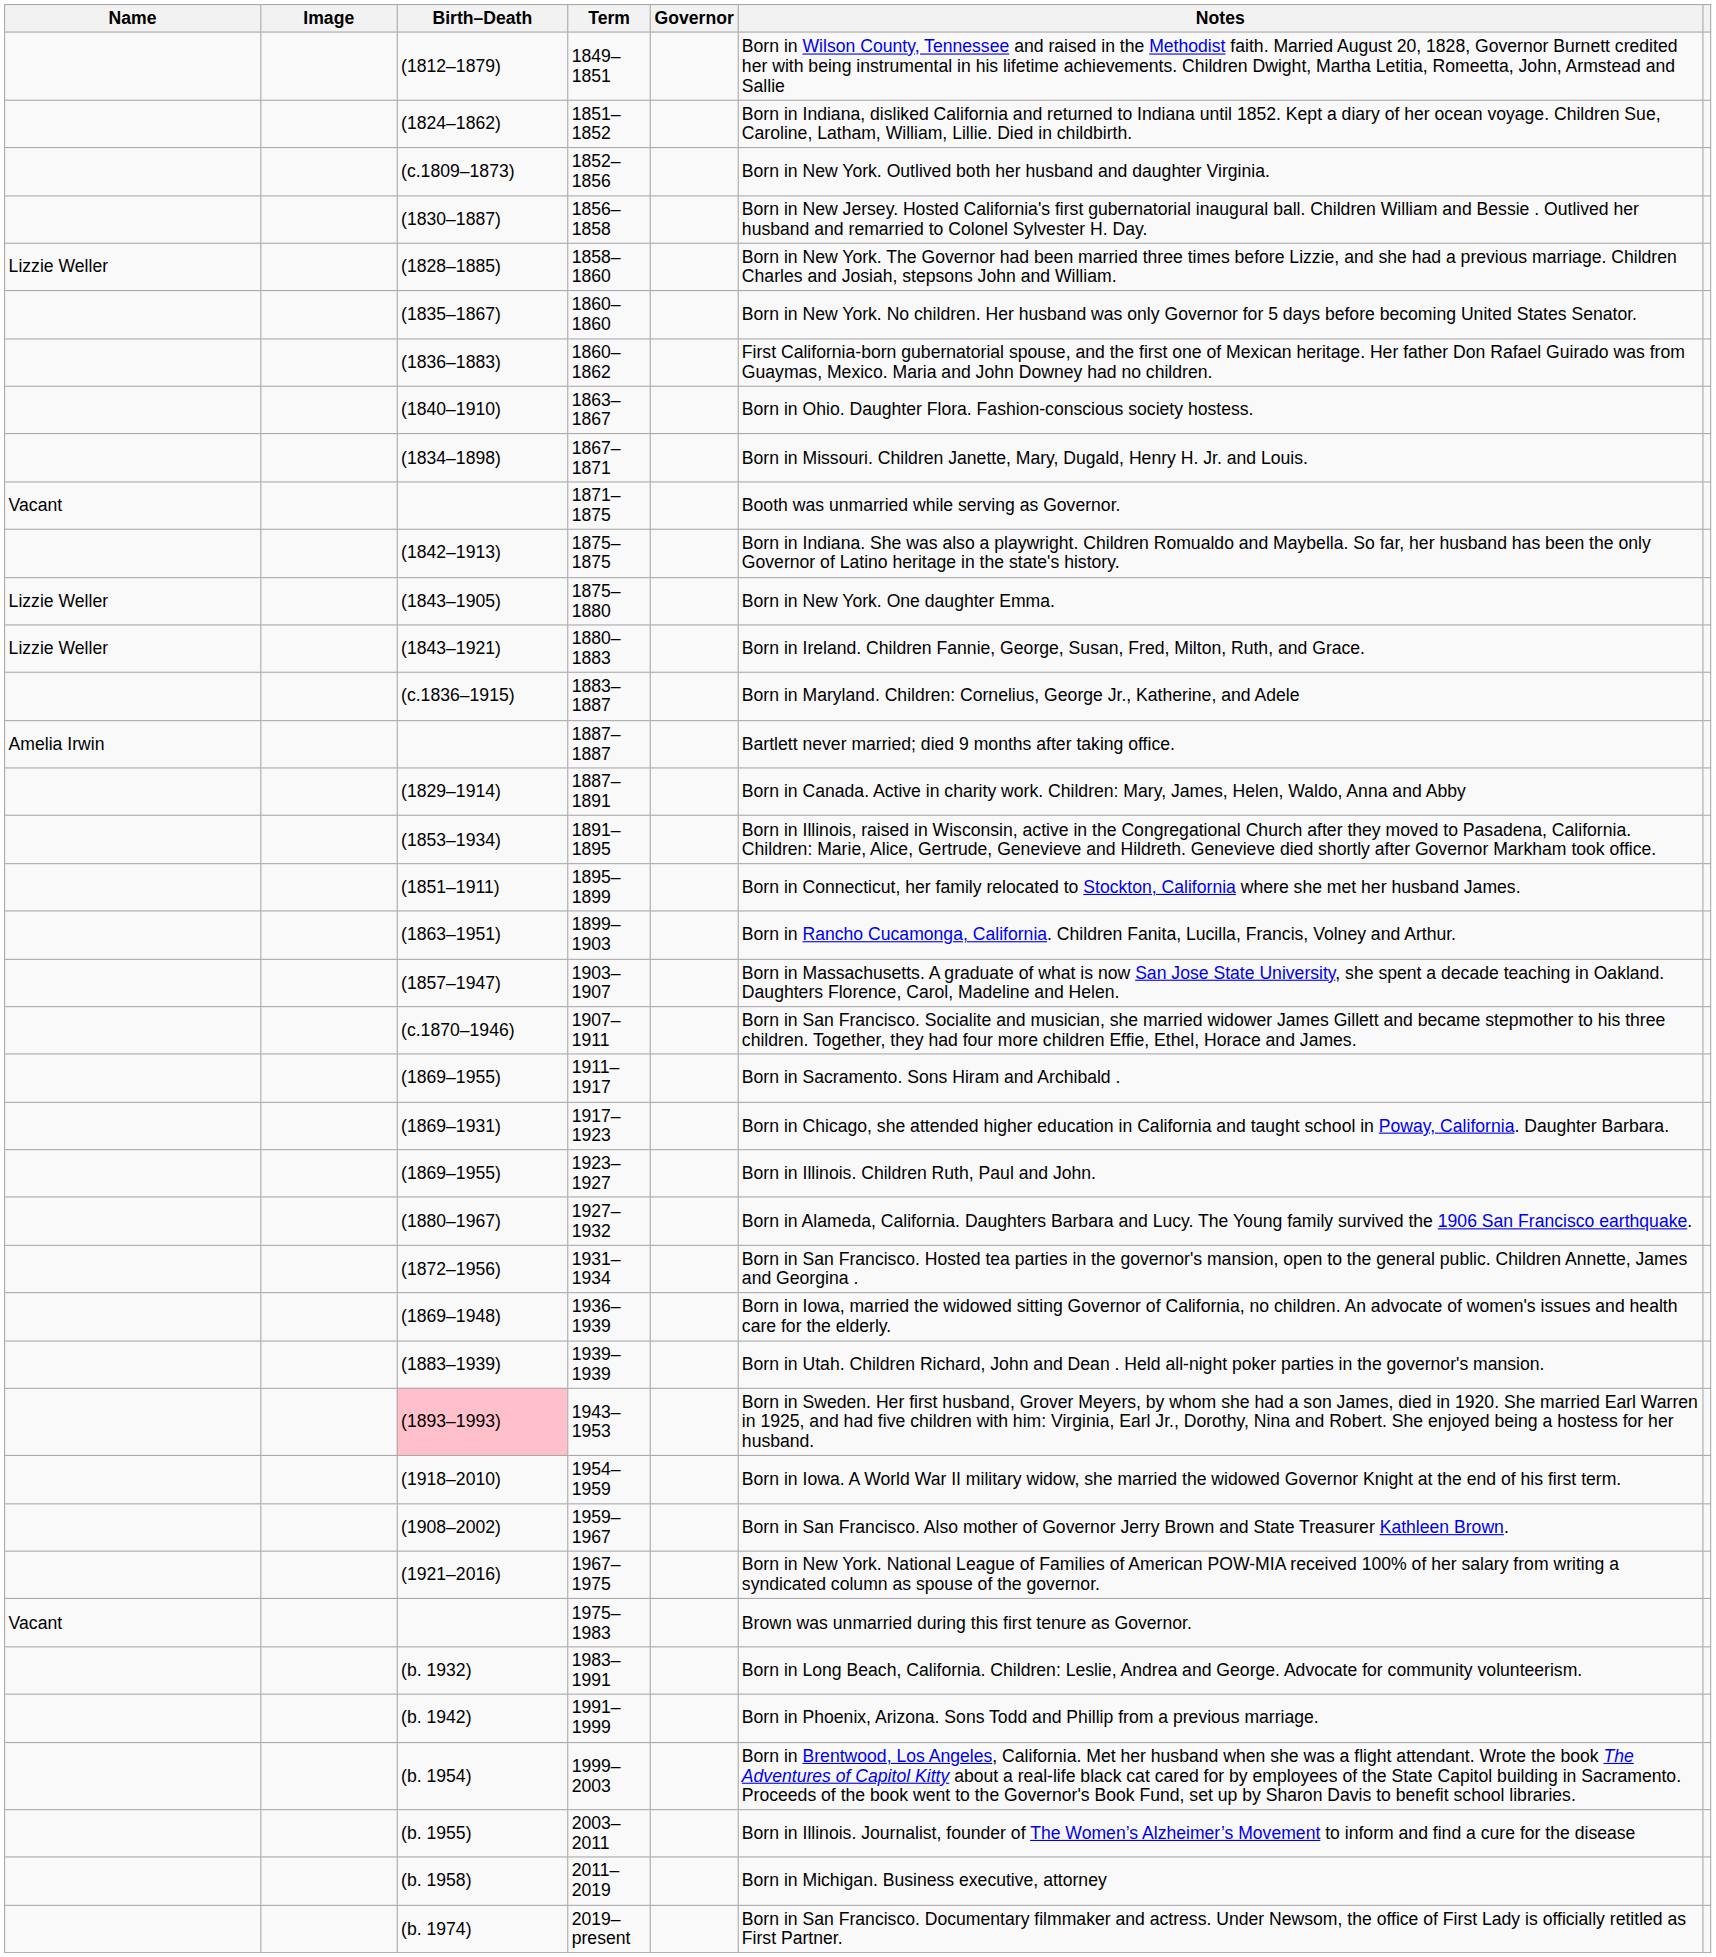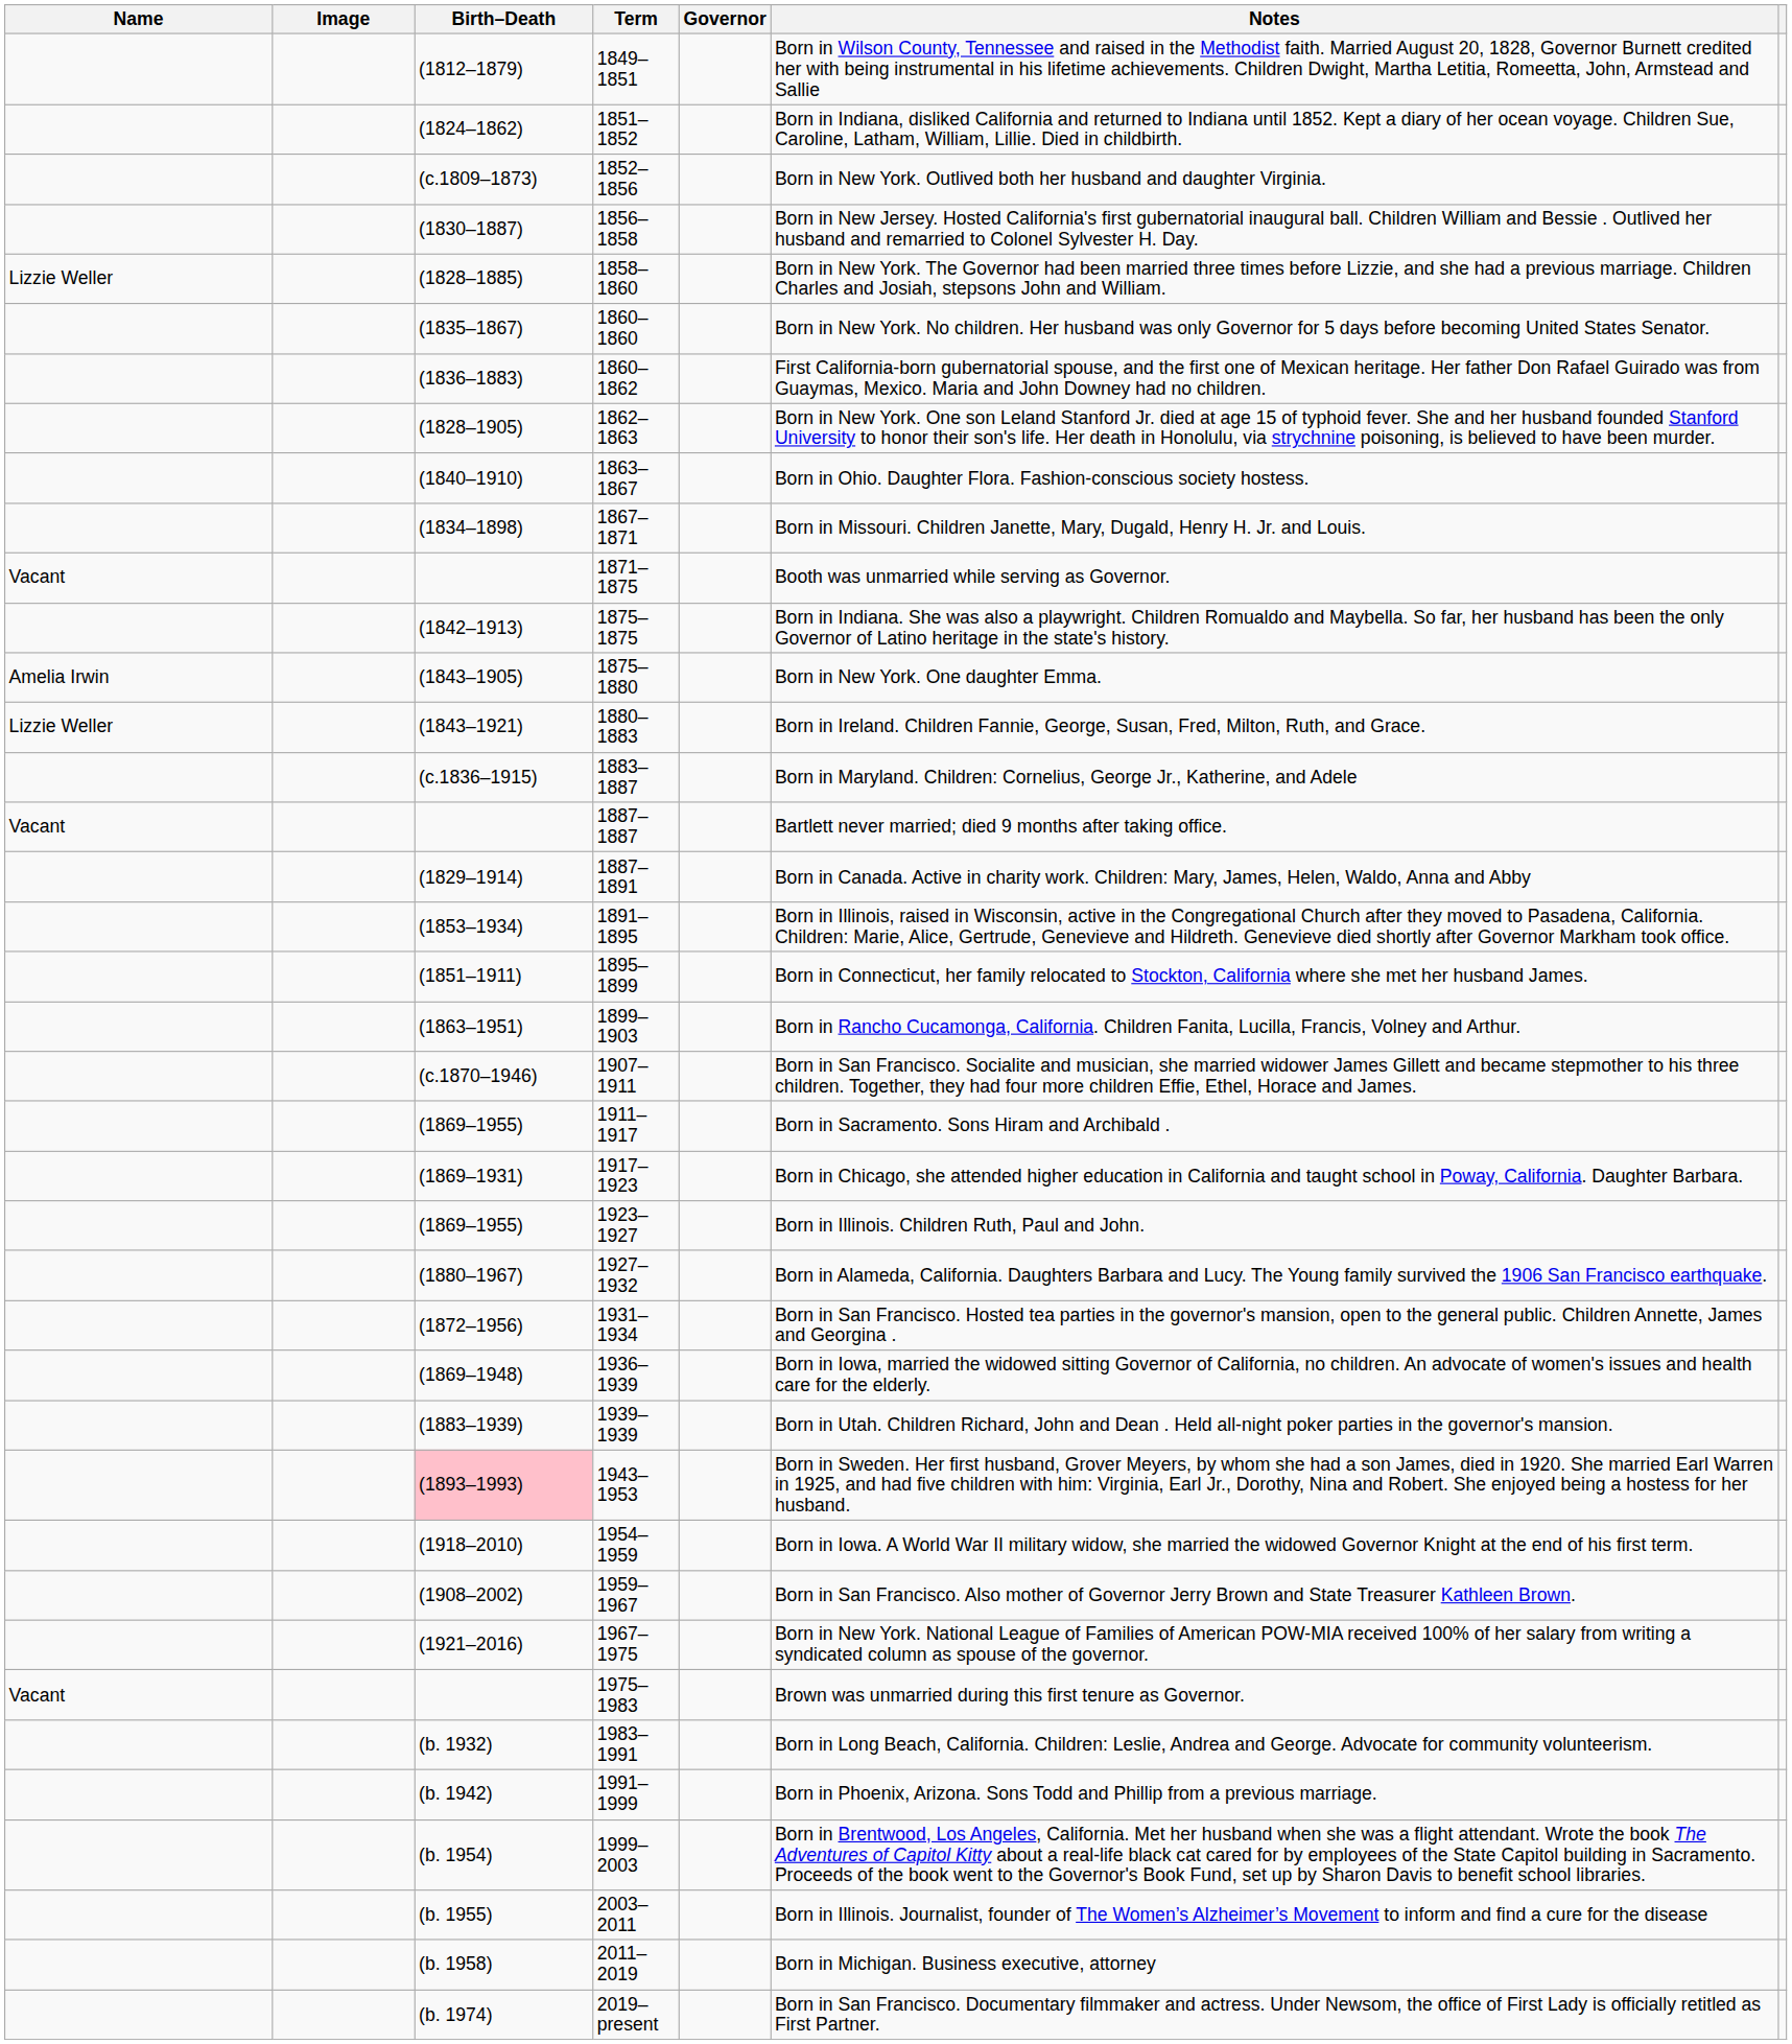 <table class="wikitable sortable" style="width:98%">
 <tr>
 <th scope="col" width = 15%>Name</th>
 <th scope="col" width = 8% class="unsortable">Image</th>
 <th scope="col" width = 10% class="unsortable">Birth–Death</th>
 <th scope="col" width =class="unsortable">Term</th>
 <th scope="col" width =>Governor</th>
 <th scope="col" class="unsortable">Notes</th>
 <th scope="col" class="unsortable"></th>
 </tr>
 <tr>
 <td scope="row"></td>
 <td></td>
 <td>(1812–1879)</td>
 <td>1849–1851</td>
 <td></td>
 <td>Born in <a href='#'>Wilson County, Tennessee</a> and raised in the <a href='#'>Methodist</a> faith. Married August 20, 1828, Governor Burnett credited her with being instrumental in his lifetime achievements. Children Dwight, Martha Letitia, Romeetta, John, Armstead and Sallie</td>
 <td></td>
 </tr>
 <tr>
 <td scope="row"></td>
 <td></td>
 <td>(1824–1862)</td>
 <td>1851–1852</td>
 <td></td>
 <td>Born in Indiana, disliked California and returned to Indiana until 1852.  Kept a diary of her ocean voyage.  Children Sue, Caroline, Latham, William, Lillie. Died in childbirth.</td>
 <td></td>
 </tr>
 <tr>
 <td scope="row"></td>
 <td></td>
 <td>(c.1809–1873)</td>
 <td>1852–1856</td>
 <td></td>
 <td>Born in New York.  Outlived both her husband and daughter Virginia.</td>
 <td></td>
 </tr>
 <tr>
 <td scope="row"></td>
 <td></td>
 <td>(1830–1887)</td>
 <td>1856–1858</td>
 <td></td>
 <td>Born in New Jersey.  Hosted California's first gubernatorial inaugural ball.  Children William and Bessie . Outlived her husband and remarried to Colonel Sylvester H. Day.</td>
 <td></td>
 </tr>
 <tr>
 <td scope="row">Lizzie Weller</td>
 <td></td>
 <td>(1828–1885)</td>
 <td>1858–1860</td>
 <td></td>
 <td>Born in New York. The Governor had been married three times before Lizzie, and she had a previous marriage. Children Charles and Josiah, stepsons John and William.</td>
 <td></td>
 </tr>
 <tr>
 <td scope="row"></td>
 <td></td>
 <td>(1835–1867)</td>
 <td>1860–1860</td>
 <td></td>
 <td>Born in New York. No children. Her husband was only Governor for 5 days before becoming United States Senator.</td>
 <td></td>
 </tr>
 <tr>
 <td scope="row"></td>
 <td></td>
 <td>(1836–1883)</td>
 <td>1860–1862</td>
 <td></td>
 <td>First California-born gubernatorial spouse, and the first one of Mexican heritage. Her father Don Rafael Guirado was from Guaymas, Mexico. Maria and John Downey had no children.</td>
 <td></td>
 </tr>
 <tr>
 <td scope="row"></td>
 <td></td>
+<td>(1828–1905)</td>
+<td>1862–1863</td>
+<td></td>
+<td>Born in New York. One son Leland Stanford Jr. died at age 15 of typhoid fever.  She and her husband founded <a href='#'>Stanford University</a> to honor their son's life. Her death in Honolulu, via <a href='#'>strychnine</a> poisoning, is believed to have been murder.</td>
+<td></td>
+</tr>
+<tr>
+<td scope="row"></td>
+<td></td>
 <td>(1840–1910)</td>
 <td>1863–1867</td>
 <td></td>
 <td>Born in Ohio. Daughter Flora. Fashion-conscious society hostess.</td>
 <td></td>
 </tr>
 <tr>
 <td scope="row"></td>
 <td></td>
 <td>(1834–1898)</td>
 <td>1867–1871</td>
 <td></td>
 <td>Born in Missouri. Children Janette, Mary, Dugald, Henry H. Jr. and Louis.</td>
 <td></td>
 </tr>
 <tr>
 <td scope="row">Vacant</td>
 <td></td>
 <td></td>
 <td>1871–1875</td>
 <td></td>
 <td>Booth was unmarried while serving as Governor.</td>
 <td></td>
 </tr>
 <tr>
 <td scope="row"></td>
 <td></td>
 <td>(1842–1913)</td>
 <td>1875–1875</td>
 <td></td>
 <td>Born in Indiana. She was also a playwright. Children Romualdo and Maybella. So far, her husband has been the only Governor of Latino heritage in the state's history.</td>
 <td></td>
 </tr>
 <tr>
-<td scope="row">Lizzie Weller</td>
+<td scope="row">Amelia Irwin</td>
 <td></td>
 <td>(1843–1905)</td>
 <td>1875–1880</td>
 <td></td>
 <td>Born in New York. One daughter Emma.</td>
 <td></td>
 </tr>
 <tr>
 <td scope="row">Lizzie Weller</td>
 <td></td>
 <td>(1843–1921)</td>
 <td>1880–1883</td>
 <td></td>
 <td>Born in Ireland. Children Fannie, George, Susan, Fred, Milton, Ruth, and Grace.</td>
 <td></td>
 </tr>
 <tr>
 <td scope="row"></td>
 <td></td>
 <td>(c.1836–1915)</td>
 <td>1883–1887</td>
 <td></td>
 <td>Born in Maryland. Children: Cornelius, George Jr., Katherine, and Adele</td>
 <td></td>
 </tr>
 <tr>
-<td scope="row">Amelia Irwin</td>
+<td scope="row">Vacant</td>
 <td></td>
 <td></td>
 <td>1887–1887</td>
 <td></td>
 <td>Bartlett never married; died 9 months after taking office.</td>
 <td></td>
 </tr>
 <tr>
 <td scope="row"></td>
 <td></td>
 <td>(1829–1914)</td>
 <td>1887–1891</td>
 <td></td>
 <td>Born in Canada. Active in charity work. Children: Mary, James, Helen, Waldo, Anna and Abby</td>
 <td></td>
 </tr>
 <tr>
 <td scope="row"></td>
 <td></td>
 <td>(1853–1934)</td>
 <td>1891–1895</td>
 <td></td>
 <td>Born in Illinois, raised in Wisconsin, active in the Congregational Church after they moved to Pasadena, California. Children: Marie, Alice, Gertrude, Genevieve and Hildreth.  Genevieve died shortly after Governor Markham took office.</td>
 <td></td>
 </tr>
 <tr>
 <td scope="row"></td>
 <td></td>
 <td>(1851–1911)</td>
 <td>1895–1899</td>
 <td></td>
 <td>Born in Connecticut, her family relocated to <a href='#'>Stockton, California</a> where she met her husband James.</td>
 <td></td>
 </tr>
 <tr>
 <td scope="row"></td>
 <td></td>
 <td>(1863–1951)</td>
 <td>1899–1903</td>
 <td></td>
 <td>Born in <a href='#'>Rancho Cucamonga, California</a>. Children Fanita, Lucilla, Francis, Volney and Arthur.</td>
-<td></td>
-</tr>
-<tr>
-<td scope="row"></td>
-<td></td>
-<td>(1857–1947)</td>
-<td>1903–1907</td>
-<td></td>
-<td>Born in Massachusetts. A graduate of what is now <a href='#'>San Jose State University</a>, she spent a decade teaching in Oakland. Daughters Florence, Carol, Madeline and Helen.</td>
 <td></td>
 </tr>
 <tr>
 <td scope="row"></td>
 <td></td>
 <td>(c.1870–1946)</td>
 <td>1907–1911</td>
 <td></td>
 <td>Born in San Francisco.  Socialite and musician, she married widower James Gillett and became stepmother to his three children. Together, they had four more children Effie, Ethel, Horace and James.</td>
 <td></td>
 </tr>
 <tr>
 <td scope="row"></td>
 <td></td>
 <td>(1869–1955)</td>
 <td>1911–1917</td>
 <td></td>
 <td>Born in Sacramento. Sons Hiram and Archibald .</td>
 <td></td>
 </tr>
 <tr>
 <td scope="row"></td>
 <td></td>
 <td>(1869–1931)</td>
 <td>1917–1923</td>
 <td></td>
 <td>Born in Chicago, she attended higher education in California and taught school in <a href='#'>Poway, California</a>. Daughter Barbara.</td>
 <td></td>
 </tr>
 <tr>
 <td scope="row"></td>
 <td></td>
 <td>(1869–1955)</td>
 <td>1923–1927</td>
 <td></td>
 <td>Born in Illinois. Children Ruth, Paul and John.</td>
 <td></td>
 </tr>
 <tr>
 <td scope="row"></td>
 <td></td>
 <td>(1880–1967)</td>
 <td>1927–1932</td>
 <td></td>
 <td>Born in Alameda, California. Daughters Barbara and Lucy. The Young family survived the <a href='#'>1906 San Francisco earthquake</a>.</td>
 <td></td>
 </tr>
 <tr>
 <td scope="row"></td>
 <td></td>
 <td>(1872–1956)</td>
 <td>1931–1934</td>
 <td></td>
 <td>Born in San Francisco. Hosted tea parties in the governor's mansion, open to the general public. Children Annette, James and Georgina .</td>
 <td></td>
 </tr>
 <tr>
 <td scope="row"></td>
 <td></td>
 <td>(1869–1948)</td>
 <td>1936–1939</td>
 <td></td>
 <td>Born in Iowa, married the widowed sitting Governor of California, no children. An advocate of women's issues and health care for the elderly.</td>
 <td></td>
 </tr>
 <tr>
 <td scope="row"></td>
 <td></td>
 <td>(1883–1939)</td>
 <td>1939–1939</td>
 <td></td>
 <td>Born in Utah. Children Richard, John and Dean . Held all-night poker parties in the governor's mansion.</td>
 <td></td>
 </tr>
 <tr>
 <td scope="row"></td>
 <td></td>
 <td style="background: pink;">(1893–1993)</td>
 <td>1943–1953</td>
 <td></td>
 <td>Born in Sweden. Her first husband, Grover Meyers, by whom she had a son James, died in 1920. She married Earl Warren in 1925, and had five children with him: Virginia, Earl Jr., Dorothy, Nina and Robert. She enjoyed being a hostess for her husband.</td>
 <td></td>
 </tr>
 <tr>
 <td scope="row"></td>
 <td></td>
 <td>(1918–2010)</td>
 <td>1954–1959</td>
 <td></td>
 <td>Born in Iowa. A World War II military widow, she married the widowed Governor Knight at the end of his first term.</td>
 <td></td>
 </tr>
 <tr>
 <td scope="row"></td>
 <td></td>
 <td>(1908–2002)</td>
 <td>1959–1967</td>
 <td></td>
 <td>Born in San Francisco. Also mother of Governor Jerry Brown and State Treasurer <a href='#'>Kathleen Brown</a>.</td>
 <td></td>
 </tr>
 <tr>
 <td scope="row"></td>
 <td></td>
 <td>(1921–2016)</td>
 <td>1967–1975</td>
 <td></td>
 <td>Born in New York. National League of Families of American POW-MIA received 100% of her salary from writing a syndicated column as spouse of the governor.</td>
 <td></td>
 </tr>
 <tr>
 <td scope="row">Vacant</td>
 <td></td>
 <td></td>
 <td>1975–1983</td>
 <td></td>
 <td>Brown was unmarried during this first tenure as Governor.</td>
 <td></td>
 </tr>
 <tr>
 <td scope="row"></td>
 <td></td>
 <td>(b. 1932)</td>
 <td>1983–1991</td>
 <td></td>
 <td>Born in Long Beach, California. Children: Leslie, Andrea and George. Advocate for community volunteerism.</td>
 <td></td>
 </tr>
 <tr>
 <td scope="row"></td>
 <td></td>
 <td>(b. 1942)</td>
 <td>1991–1999</td>
 <td></td>
 <td>Born in Phoenix, Arizona. Sons Todd and Phillip from a previous marriage.</td>
 <td></td>
 </tr>
 <tr>
 <td scope="row"></td>
 <td></td>
 <td>(b. 1954)</td>
 <td>1999–2003</td>
 <td></td>
 <td>Born in <a href='#'>Brentwood, Los Angeles</a>, California. Met her husband when she was a flight attendant. Wrote the book <em><a href='#'>The Adventures of Capitol Kitty</a></em> about a real-life black cat cared for by employees of the State Capitol building in Sacramento. Proceeds of the book went to the Governor's Book Fund, set up by Sharon Davis to benefit school libraries.</td>
 <td></td>
 </tr>
 <tr>
 <td scope="row"></td>
 <td></td>
 <td>(b. 1955)</td>
 <td>2003–2011</td>
 <td></td>
 <td>Born in Illinois. Journalist, founder of <a href='#'>The Women’s Alzheimer’s Movement</a> to inform and find a cure for the disease</td>
 <td></td>
 </tr>
 <tr>
 <td scope="row"></td>
 <td></td>
 <td>(b. 1958)</td>
 <td>2011–2019</td>
 <td></td>
 <td>Born in Michigan. Business executive, attorney</td>
 <td></td>
 </tr>
 <tr>
 <td scope="row"></td>
 <td></td>
 <td>(b. 1974)</td>
 <td>2019–present</td>
 <td></td>
 <td>Born in San Francisco. Documentary filmmaker and actress. Under Newsom, the office of First Lady is officially retitled as First Partner.</td>
 <td></td>
 </tr>
 </table>
